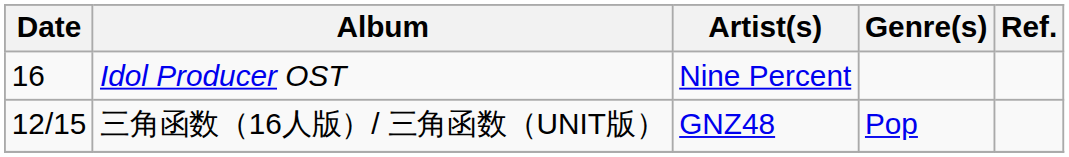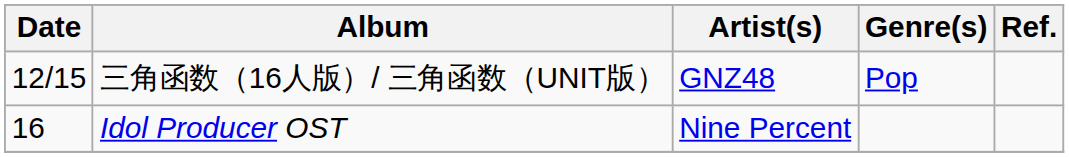 <table class="wikitable">
 <tr>
 <th>Date</th>
 <th>Album</th>
 <th>Artist(s)</th>
 <th>Genre(s)</th>
 <th>Ref.</th>
 </tr>
 <tr>
+<td>12/15</td>
+<td>三角函数（16人版）/ 三角函数（UNIT版）</td>
+<td><a href='#'>GNZ48</a></td>
+<td><a href='#'>Pop</a></td>
+<td></td>
+</tr>
+<tr>
 <td>16</td>
 <td><em><a href='#'>Idol Producer</a> OST</em></td>
 <td><a href='#'>Nine Percent</a></td>
 <td></td>
 <td></td>
 </tr>
 <tr>
-<td>12/15</td>
-<td>三角函数（16人版）/ 三角函数（UNIT版）</td>
-<td><a href='#'>GNZ48</a></td>
-<td><a href='#'>Pop</a></td>
-<td></td>
-</tr>
-<tr>
 </tr>
 </table>
